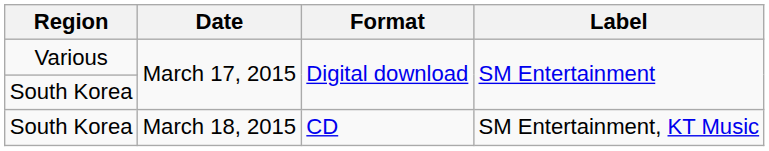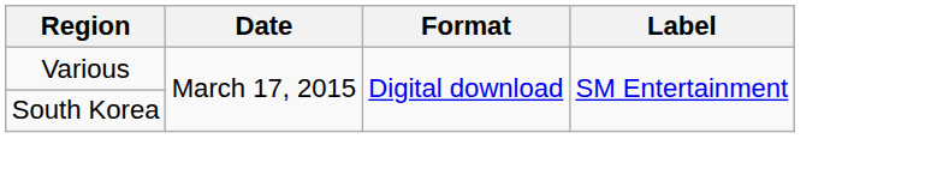 <table class="wikitable">
 <tr>
 <th style="text-align:center;">Region</th>
 <th style="text-align:center;">Date</th>
 <th style="text-align:center;">Format</th>
 <th style="text-align:center;">Label</th>
 </tr>
 <tr>
 <td style="text-align:center;">Various</td>
 <td style="text-align:center;" rowspan=2>March 17, 2015</td>
 <td rowspan=2><a href='#'>Digital download</a></td>
 <td rowspan=2><a href='#'>SM Entertainment</a></td>
 </tr>
 <tr>
 <td style="text-align:center;">South Korea</td>
 </tr>
-<tr>
-<td style="text-align:center;">South Korea</td>
-<td style="text-align:center;">March 18, 2015</td>
-<td><a href='#'>CD</a></td>
-<td>SM Entertainment, <a href='#'>KT Music</a></td>
-</tr>
 </table>
